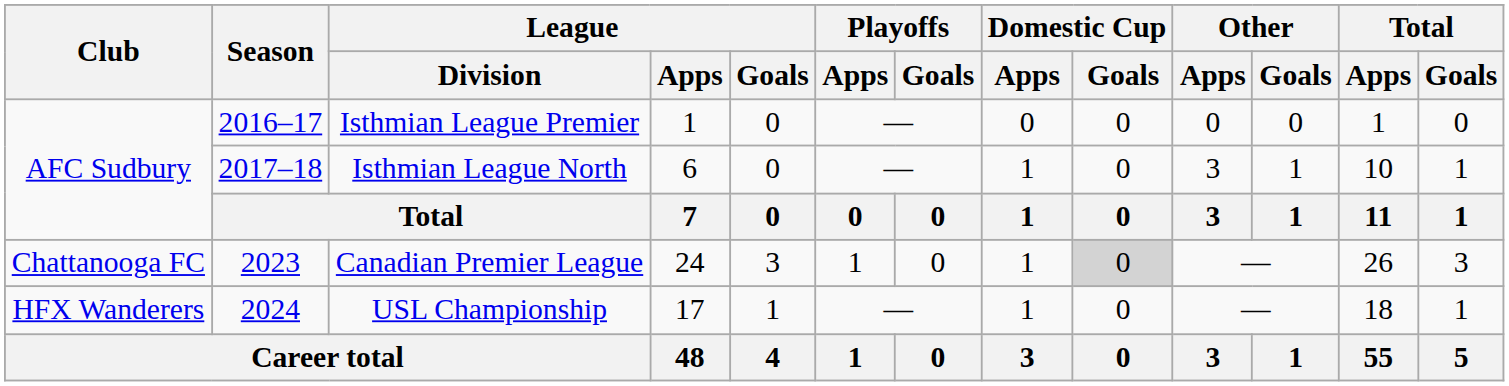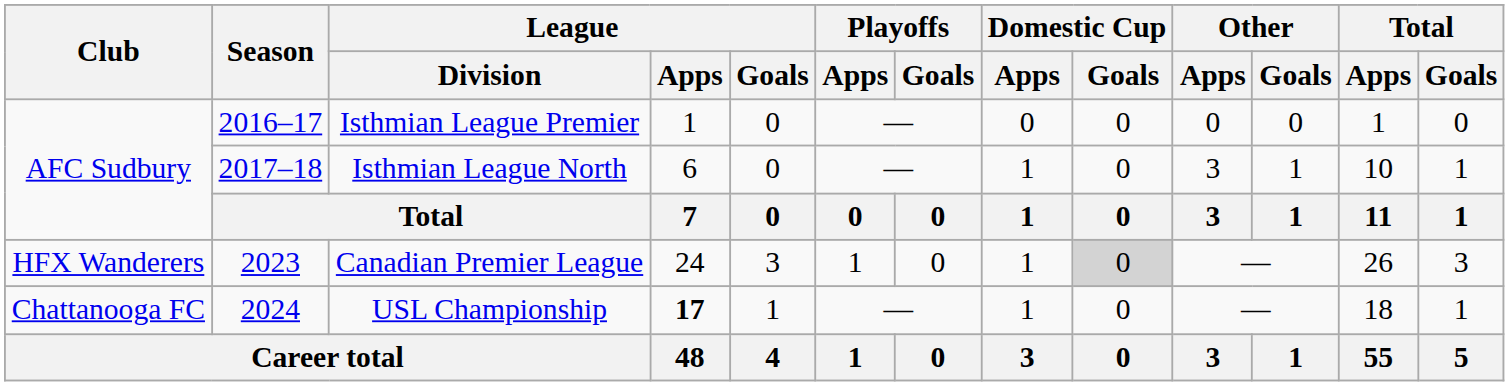 <table class="wikitable" style="text-align:center">
 <tr>
 <th rowspan="2">Club</th>
 <th rowspan="2">Season</th>
 <th colspan="3">League</th>
 <th colspan="2">Playoffs</th>
 <th colspan="2">Domestic Cup</th>
 <th colspan="2">Other</th>
 <th colspan="2">Total</th>
 </tr>
 <tr>
 <th>Division</th>
 <th>Apps</th>
 <th>Goals</th>
 <th>Apps</th>
 <th>Goals</th>
 <th>Apps</th>
 <th>Goals</th>
 <th>Apps</th>
 <th>Goals</th>
 <th>Apps</th>
 <th>Goals</th>
 </tr>
 <tr>
 <td rowspan=3><a href='#'>AFC Sudbury</a></td>
 <td><a href='#'>2016–17</a></td>
 <td><a href='#'>Isthmian League Premier</a></td>
 <td>1</td>
 <td>0</td>
 <td colspan="2">—</td>
 <td>0</td>
 <td>0</td>
 <td>0</td>
 <td>0</td>
 <td>1</td>
 <td>0</td>
 </tr>
 <tr>
 <td><a href='#'>2017–18</a></td>
 <td><a href='#'>Isthmian League North</a></td>
 <td>6</td>
 <td>0</td>
 <td colspan="2">—</td>
 <td>1</td>
 <td>0</td>
 <td>3</td>
 <td>1</td>
 <td>10</td>
 <td>1</td>
 </tr>
 <tr>
 <th colspan=2>Total</th>
 <th>7</th>
 <th>0</th>
 <th>0</th>
 <th>0</th>
 <th>1</th>
 <th>0</th>
 <th>3</th>
 <th>1</th>
 <th>11</th>
 <th>1</th>
 </tr>
 <tr>
-<td><a href='#'>Chattanooga FC</a></td>
+<td><a href='#'>HFX Wanderers</a></td>
 <td><a href='#'>2023</a></td>
 <td><a href='#'>Canadian Premier League</a></td>
 <td>24</td>
 <td>3</td>
 <td>1</td>
 <td>0</td>
 <td>1</td>
 <td style="background: lightgrey;">0</td>
 <td colspan="2">—</td>
 <td>26</td>
 <td>3</td>
 </tr>
 <tr>
-<td><a href='#'>HFX Wanderers</a></td>
+<td><a href='#'>Chattanooga FC</a></td>
 <td><a href='#'>2024</a></td>
 <td><a href='#'>USL Championship</a></td>
-<td>17</td>
+<td><strong>17</strong></td>
 <td>1</td>
 <td colspan="2">—</td>
 <td>1</td>
 <td>0</td>
 <td colspan="2">—</td>
 <td>18</td>
 <td>1</td>
 </tr>
 <tr>
 <th colspan=3>Career total</th>
 <th>48</th>
 <th>4</th>
 <th>1</th>
 <th>0</th>
 <th>3</th>
 <th>0</th>
 <th>3</th>
 <th>1</th>
 <th>55</th>
 <th>5</th>
 </tr>
 </table>
